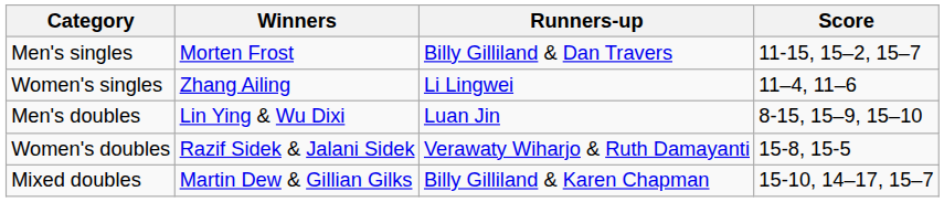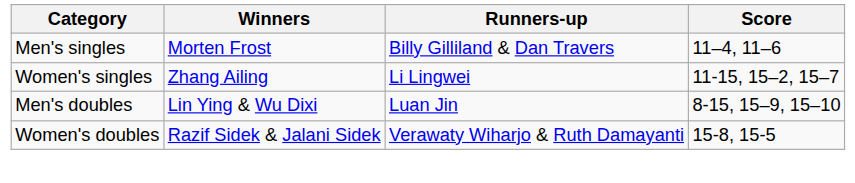 <table class=wikitable style="margin:auto;">
 <tr>
 <th>Category</th>
 <th>Winners</th>
 <th>Runners-up</th>
 <th>Score</th>
 </tr>
 <tr>
 <td>Men's singles</td>
 <td> <a href='#'>Morten Frost</a></td>
 <td> <a href='#'>Billy Gilliland</a> & <a href='#'>Dan Travers</a></td>
-<td>11-15, 15–2, 15–7</td>
+<td>11–4, 11–6</td>
 </tr>
 <tr>
 <td>Women's singles</td>
 <td> <a href='#'>Zhang Ailing</a></td>
 <td> <a href='#'>Li Lingwei</a></td>
-<td>11–4, 11–6</td>
+<td>11-15, 15–2, 15–7</td>
 </tr>
 <tr>
 <td>Men's doubles</td>
 <td> <a href='#'>Lin Ying</a> & <a href='#'>Wu Dixi</a></td>
 <td> <a href='#'>Luan Jin</a></td>
 <td>8-15, 15–9, 15–10</td>
 </tr>
 <tr>
 <td>Women's doubles</td>
 <td> <a href='#'>Razif Sidek</a> & <a href='#'>Jalani Sidek</a></td>
 <td> <a href='#'>Verawaty Wiharjo</a> & <a href='#'>Ruth Damayanti</a></td>
 <td>15-8, 15-5</td>
 </tr>
-<tr>
-<td>Mixed doubles</td>
-<td> <a href='#'>Martin Dew</a> & <a href='#'>Gillian Gilks</a></td>
-<td> <a href='#'>Billy Gilliland</a> & <a href='#'>Karen Chapman</a></td>
-<td>15-10, 14–17, 15–7</td>
-</tr>
 </table>
